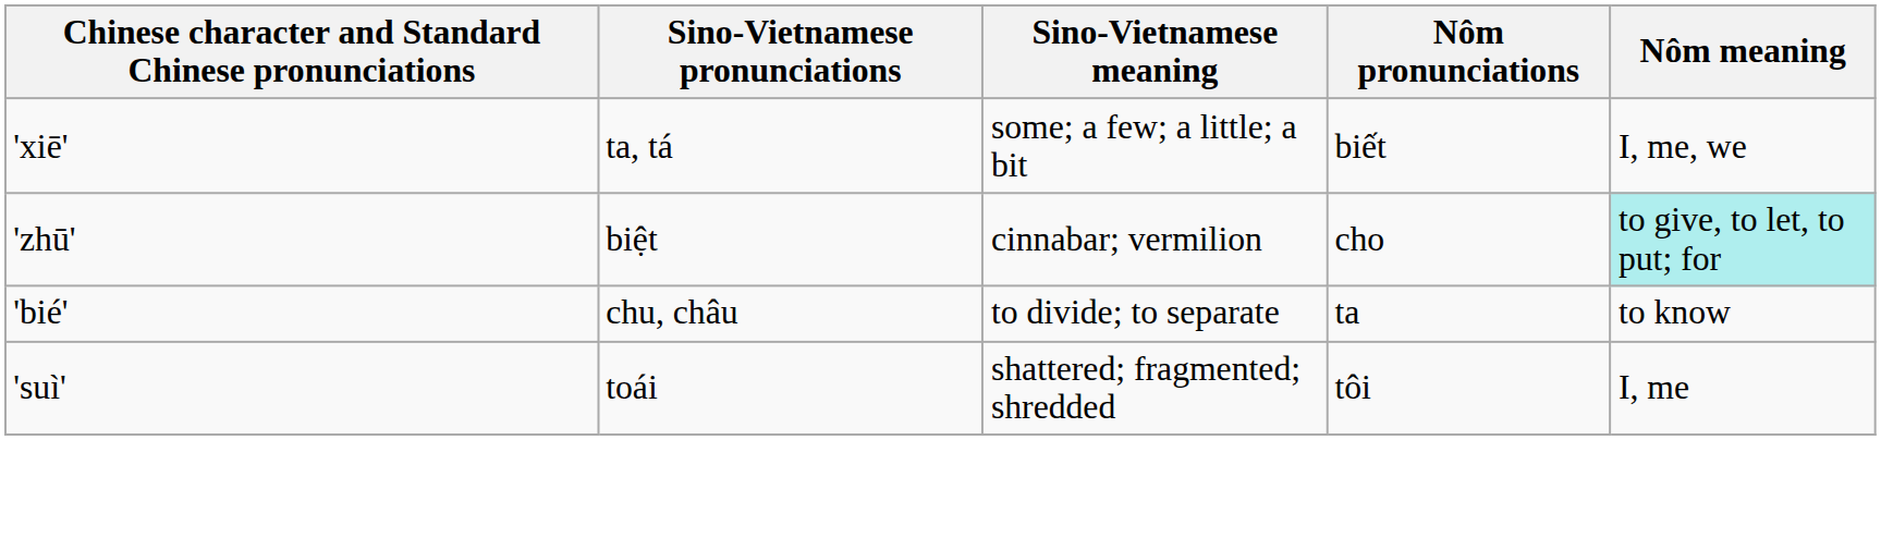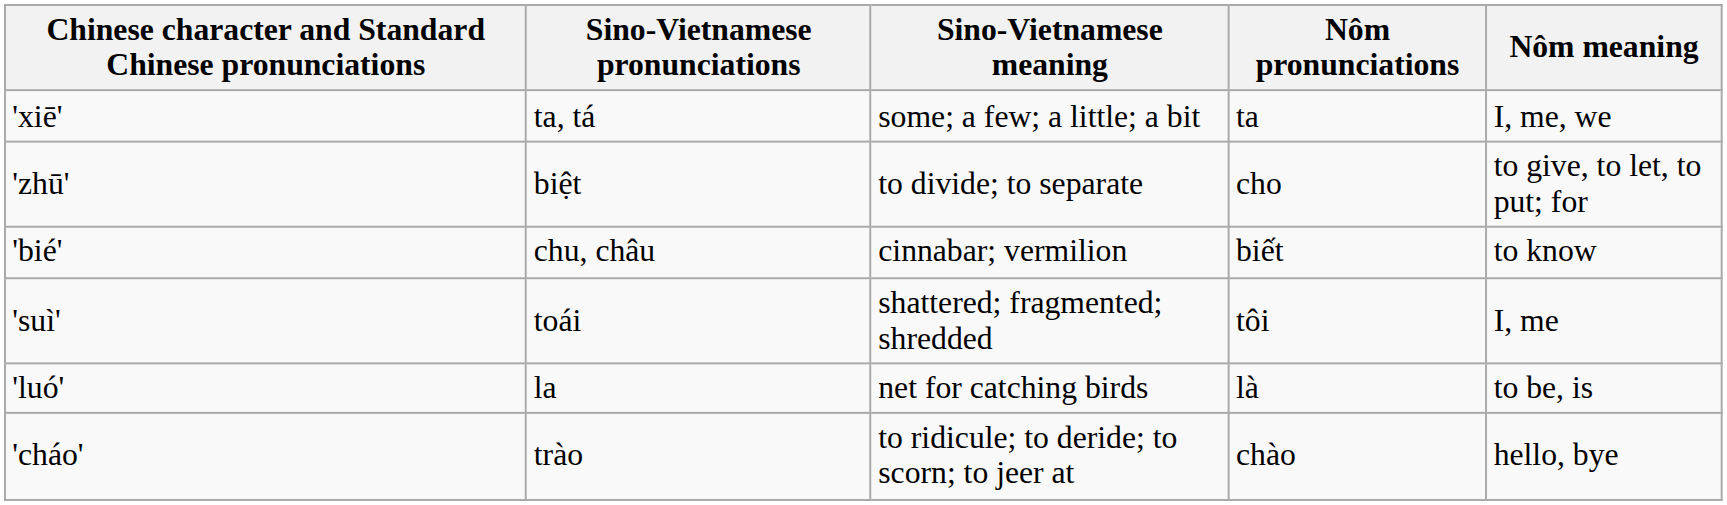 <table class="wikitable">
 <tr>
 <th>Chinese character and Standard Chinese pronunciations</th>
 <th>Sino-Vietnamese pronunciations</th>
 <th>Sino-Vietnamese meaning</th>
 <th>Nôm pronunciations</th>
 <th>Nôm meaning</th>
 </tr>
 <tr>
 <td> 'xiē'</td>
 <td>ta, tá</td>
 <td>some; a few; a little; a bit</td>
-<td>biết</td>
+<td>ta</td>
 <td>I, me, we</td>
 </tr>
 <tr>
 <td> 'zhū'</td>
 <td>biệt</td>
-<td>cinnabar; vermilion</td>
+<td>to divide; to separate</td>
 <td>cho</td>
-<td style="background: paleturquoise;">to give, to let, to put; for</td>
+<td>to give, to let, to put; for</td>
 </tr>
 <tr>
 <td> 'bié'</td>
 <td>chu, châu</td>
-<td>to divide; to separate</td>
-<td>ta</td>
+<td>cinnabar; vermilion</td>
+<td>biết</td>
 <td>to know</td>
 </tr>
 <tr>
 <td> 'suì'</td>
 <td>toái</td>
 <td>shattered; fragmented; shredded</td>
 <td>tôi</td>
 <td>I, me</td>
 </tr>
+<tr>
+<td> 'luó'</td>
+<td>la</td>
+<td>net for catching birds</td>
+<td>là</td>
+<td>to be, is</td>
+</tr>
+<tr>
+<td> 'cháo'</td>
+<td>trào</td>
+<td>to ridicule; to deride; to scorn; to jeer at</td>
+<td>chào</td>
+<td>hello, bye</td>
+</tr>
 </table>
